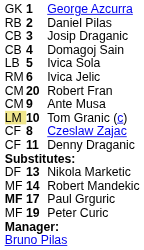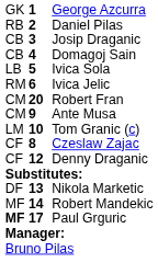 <table cellspacing="0" cellpadding="0" style="font-size:90%; margin:auto;">
 <tr>
 <th width=25></th>
 <th width=25></th>
 </tr>
 <tr>
 <td>GK</td>
 <td><strong>1</strong></td>
 <td> <a href='#'>George Azcurra</a></td>
 </tr>
 <tr>
 <td>RB</td>
 <td><strong>2</strong></td>
 <td> Daniel Pilas</td>
 </tr>
 <tr>
 <td>CB</td>
 <td><strong>3</strong></td>
 <td>Josip Draganic</td>
 </tr>
 <tr>
 <td>CB</td>
 <td><strong>4</strong></td>
 <td> Domagoj Sain</td>
 </tr>
 <tr>
 <td>LB</td>
 <td><strong>5</strong></td>
 <td>Ivica Sola</td>
 <td></td>
 <td></td>
 </tr>
 <tr>
 <td>RM</td>
 <td><strong>6</strong></td>
 <td>Ivica Jelic</td>
 <td></td>
 <td></td>
 </tr>
 <tr>
 <td>CM</td>
 <td><strong>20</strong></td>
 <td>Robert Fran</td>
 <td></td>
 <td></td>
 </tr>
 <tr>
 <td>CM</td>
 <td><strong>9</strong></td>
 <td>Ante Musa</td>
 </tr>
 <tr>
-<td style="background: khaki;">LM</td>
+<td>LM</td>
 <td><strong>10</strong></td>
 <td>Tom Granic (<a href='#'>c</a>)</td>
 <td></td>
 <td></td>
 </tr>
 <tr>
 <td>CF</td>
 <td><strong>8</strong></td>
 <td> <a href='#'>Czeslaw Zajac</a></td>
 <td></td>
 <td></td>
 </tr>
 <tr>
 <td>CF</td>
-<td><strong>11</strong></td>
+<td><strong>12</strong></td>
 <td>Denny Draganic</td>
 <td></td>
 <td></td>
 </tr>
 <tr>
 <td colspan=3><strong>Substitutes:</strong></td>
 </tr>
 <tr>
 <td>DF</td>
 <td><strong>13</strong></td>
 <td>Nikola Marketic</td>
 <td></td>
 <td></td>
 </tr>
 <tr>
 <td>MF</td>
 <td><strong>14</strong></td>
 <td>Robert Mandekic</td>
 <td></td>
 <td></td>
 </tr>
 <tr>
 <td><strong>MF</strong></td>
 <td><strong>17</strong></td>
 <td>Paul Grguric</td>
 <td></td>
 <td></td>
 </tr>
 <tr>
-<td>MF</td>
-<td><strong>19</strong></td>
-<td>Peter Curic</td>
-<td></td>
-<td></td>
-</tr>
-<tr>
 <td colspan=3><strong>Manager:</strong></td>
 </tr>
 <tr>
 <td colspan=4> <a href='#'>Bruno Pilas</a></td>
 </tr>
 </table>
